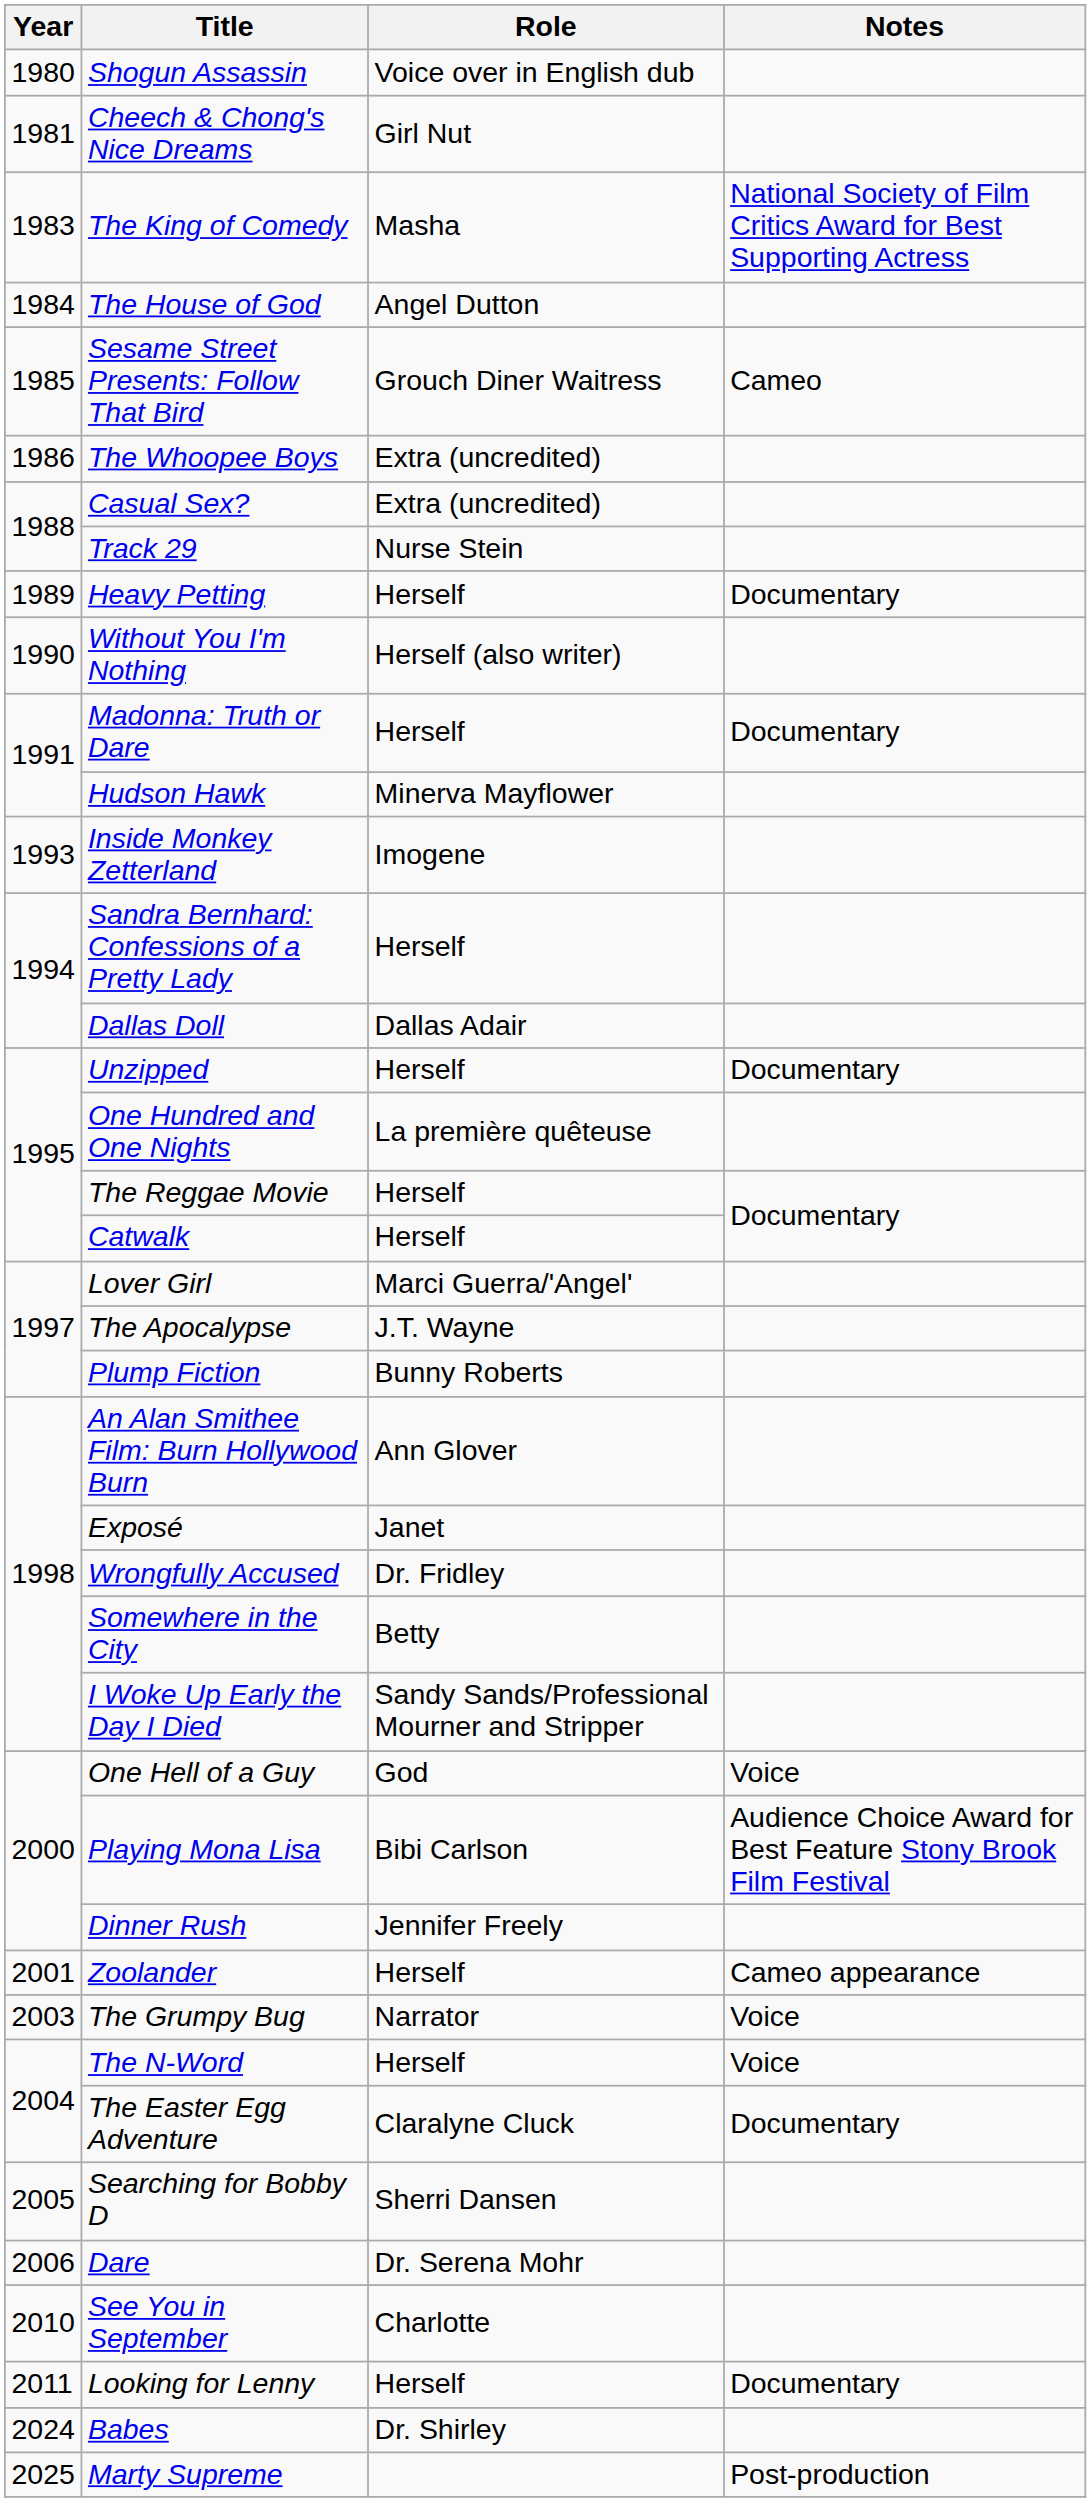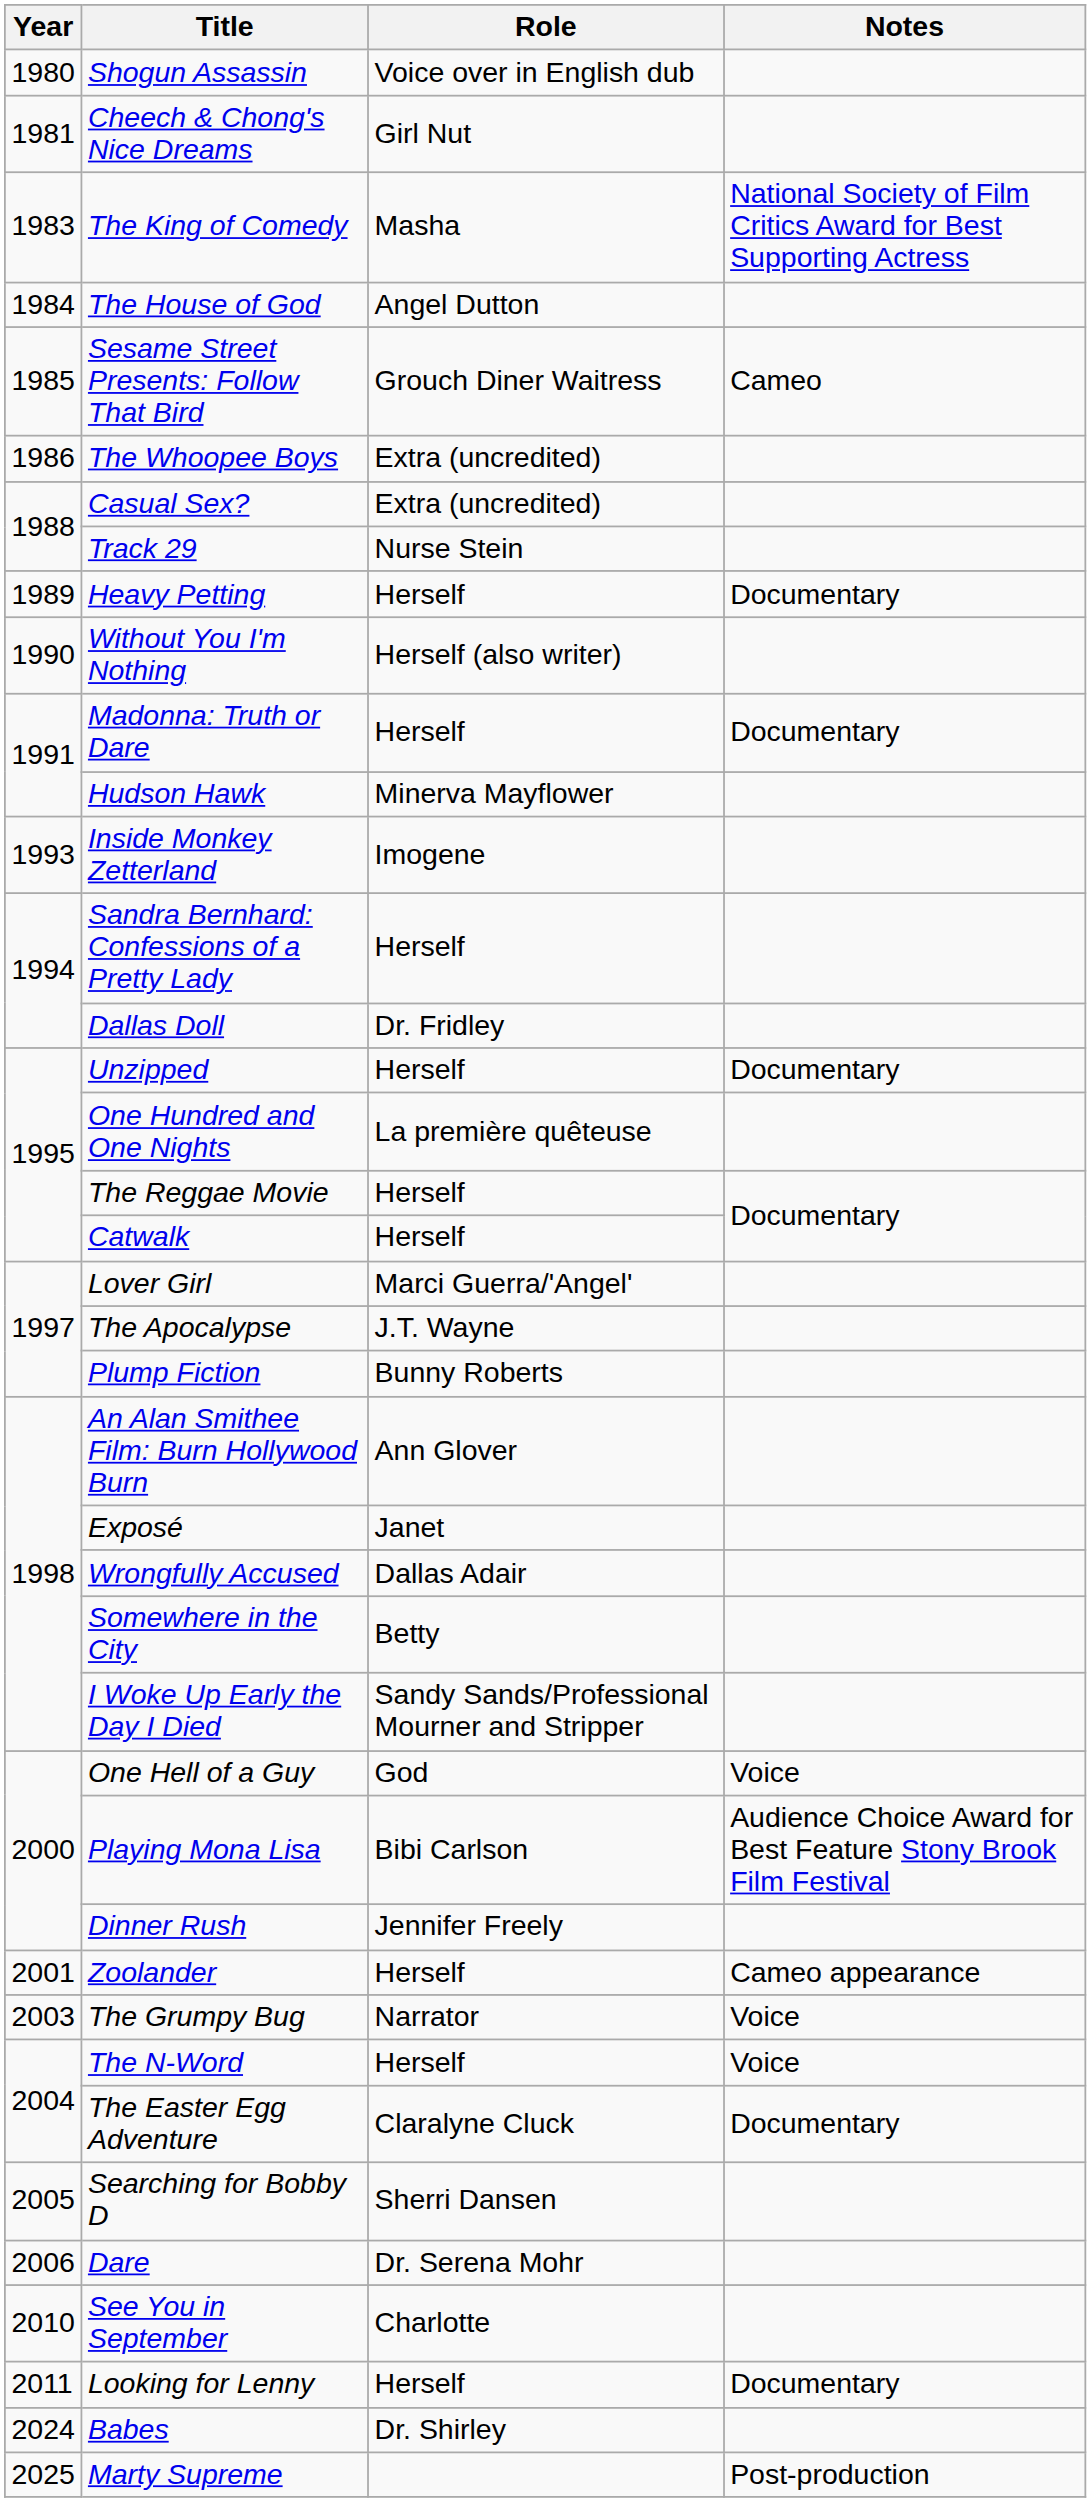 <table class="wikitable sortable">
 <tr>
 <th scope="col">Year</th>
 <th scope="col">Title</th>
 <th scope="col">Role</th>
 <th scope="col" class="unsortable">Notes</th>
 </tr>
 <tr>
 <td>1980</td>
 <td><em><a href='#'>Shogun Assassin</a></em></td>
 <td>Voice over in English dub</td>
 <td></td>
 </tr>
 <tr>
 <td>1981</td>
 <td><em><a href='#'>Cheech & Chong's Nice Dreams</a></em></td>
 <td>Girl Nut</td>
 <td></td>
 </tr>
 <tr>
 <td>1983</td>
 <td><em><a href='#'>The King of Comedy</a></em></td>
 <td>Masha</td>
 <td><a href='#'>National Society of Film Critics Award for Best Supporting Actress</a></td>
 </tr>
 <tr>
 <td>1984</td>
 <td><em><a href='#'>The House of God</a></em></td>
 <td>Angel Dutton</td>
 <td></td>
 </tr>
 <tr>
 <td>1985</td>
 <td><em><a href='#'>Sesame Street Presents: Follow That Bird</a></em></td>
 <td>Grouch Diner Waitress</td>
 <td>Cameo</td>
 </tr>
 <tr>
 <td>1986</td>
 <td><em><a href='#'>The Whoopee Boys</a></em></td>
 <td>Extra (uncredited)</td>
 <td></td>
 </tr>
 <tr>
 <td rowspan=2>1988</td>
 <td><em><a href='#'>Casual Sex?</a></em></td>
 <td>Extra (uncredited)</td>
 <td></td>
 </tr>
 <tr>
 <td><em><a href='#'>Track 29</a></em></td>
 <td>Nurse Stein</td>
 <td></td>
 </tr>
 <tr>
 <td>1989</td>
 <td><em><a href='#'>Heavy Petting</a></em></td>
 <td>Herself</td>
 <td>Documentary</td>
 </tr>
 <tr>
 <td>1990</td>
 <td><em><a href='#'>Without You I'm Nothing</a></em></td>
 <td>Herself (also writer)</td>
 <td></td>
 </tr>
 <tr>
 <td rowspan=2>1991</td>
 <td><em><a href='#'>Madonna: Truth or Dare</a></em></td>
 <td>Herself</td>
 <td>Documentary</td>
 </tr>
 <tr>
 <td><em><a href='#'>Hudson Hawk</a></em></td>
 <td>Minerva Mayflower</td>
 <td></td>
 </tr>
 <tr>
 <td>1993</td>
 <td><em><a href='#'>Inside Monkey Zetterland</a></em></td>
 <td>Imogene</td>
 <td></td>
 </tr>
 <tr>
 <td rowspan=2>1994</td>
 <td><em><a href='#'>Sandra Bernhard: Confessions of a Pretty Lady</a></em></td>
 <td>Herself</td>
 <td></td>
 </tr>
 <tr>
 <td><em><a href='#'>Dallas Doll</a></em></td>
-<td>Dallas Adair</td>
+<td>Dr. Fridley</td>
 <td></td>
 </tr>
 <tr>
 <td rowspan=4>1995</td>
 <td><em><a href='#'>Unzipped</a></em></td>
 <td>Herself</td>
 <td>Documentary</td>
 </tr>
 <tr>
 <td><em><a href='#'>One Hundred and One Nights</a></em></td>
 <td>La première quêteuse</td>
 <td></td>
 </tr>
 <tr>
 <td><em>The Reggae Movie</em></td>
 <td>Herself</td>
 <td rowspan=2>Documentary</td>
 </tr>
 <tr>
 <td><em><a href='#'>Catwalk</a></em></td>
 <td>Herself</td>
 </tr>
 <tr>
 <td rowspan=3>1997</td>
 <td><em>Lover Girl</em></td>
 <td>Marci Guerra/'Angel'</td>
 <td></td>
 </tr>
 <tr>
 <td><em>The Apocalypse</em></td>
 <td>J.T. Wayne</td>
 <td></td>
 </tr>
 <tr>
 <td><em><a href='#'>Plump Fiction</a></em></td>
 <td>Bunny Roberts</td>
 <td></td>
 </tr>
 <tr>
 <td rowspan=5>1998</td>
 <td><em><a href='#'>An Alan Smithee Film: Burn Hollywood Burn</a></em></td>
 <td>Ann Glover</td>
 <td></td>
 </tr>
 <tr>
 <td><em>Exposé</em></td>
 <td>Janet</td>
 <td></td>
 </tr>
 <tr>
 <td><em><a href='#'>Wrongfully Accused</a></em></td>
-<td>Dr. Fridley</td>
+<td>Dallas Adair</td>
 <td></td>
 </tr>
 <tr>
 <td><em><a href='#'>Somewhere in the City</a></em></td>
 <td>Betty</td>
 <td></td>
 </tr>
 <tr>
 <td><em><a href='#'>I Woke Up Early the Day I Died</a></em></td>
 <td>Sandy Sands/Professional Mourner and Stripper</td>
 <td></td>
 </tr>
 <tr>
 <td rowspan=3>2000</td>
 <td><em>One Hell of a Guy</em></td>
 <td>God</td>
 <td>Voice</td>
 </tr>
 <tr>
 <td><em><a href='#'>Playing Mona Lisa</a></em></td>
 <td>Bibi Carlson</td>
 <td>Audience Choice Award for Best Feature <a href='#'>Stony Brook Film Festival</a></td>
 </tr>
 <tr>
 <td><em><a href='#'>Dinner Rush</a></em></td>
 <td>Jennifer Freely</td>
 <td></td>
 </tr>
 <tr>
 <td>2001</td>
 <td><em><a href='#'>Zoolander</a></em></td>
 <td>Herself</td>
 <td>Cameo appearance</td>
 </tr>
 <tr>
 <td>2003</td>
 <td><em>The Grumpy Bug</em></td>
 <td>Narrator</td>
 <td>Voice</td>
 </tr>
 <tr>
 <td rowspan=2>2004</td>
 <td><em><a href='#'>The N-Word</a></em></td>
 <td>Herself</td>
 <td>Voice</td>
 </tr>
 <tr>
 <td><em>The Easter Egg Adventure</em></td>
 <td>Claralyne Cluck</td>
 <td>Documentary</td>
 </tr>
 <tr>
 <td>2005</td>
 <td><em>Searching for Bobby D</em></td>
 <td>Sherri Dansen</td>
 <td></td>
 </tr>
 <tr>
 <td>2006</td>
 <td><em><a href='#'>Dare</a></em></td>
 <td>Dr. Serena Mohr</td>
 <td></td>
 </tr>
 <tr>
 <td>2010</td>
 <td><em><a href='#'>See You in September</a></em></td>
 <td>Charlotte</td>
 <td></td>
 </tr>
 <tr>
 <td>2011</td>
 <td><em>Looking for Lenny</em></td>
 <td>Herself</td>
 <td>Documentary</td>
 </tr>
 <tr>
 <td>2024</td>
 <td><em><a href='#'>Babes</a></em></td>
 <td>Dr. Shirley</td>
 <td></td>
 </tr>
 <tr>
 <td>2025</td>
 <td><em><a href='#'>Marty Supreme</a></em></td>
 <td></td>
 <td>Post-production</td>
 </tr>
 </table>
